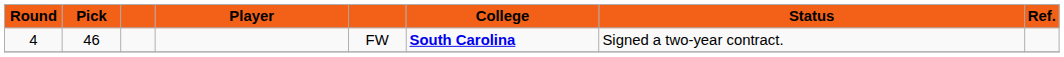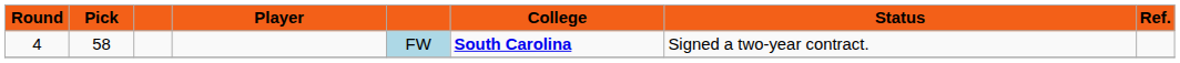 <table class="wikitable sortable" style="text-align:left;">
 <tr>
 <th style="background:#f36018; color:#000; width:55px;">Round</th>
 <th style="background:#f36018; color:#000; width:55px;">Pick</th>
 <th style="background:#f36018; color:#000; width:30px;"></th>
 <th style="background:#f36018; color:#000; width:200px;">Player</th>
 <th style="background:#f36018; color:#000; width:55px;"></th>
 <th style="background:#f36018; color:#000; width:200px;">College</th>
 <th style="background:#f36018; color:#000; width:450px;">Status</th>
 <th style="background:#f36018; color:#000; width:30px;">Ref.</th>
 </tr>
 <tr>
 <td align="center">4</td>
-<td align="center">46</td>
+<td align="center">58</td>
 <td></td>
 <td></td>
-<td align="center">FW</td>
+<td align="center" style="background: lightblue;">FW</td>
 <td><strong><a href='#'>South Carolina</a></strong></td>
 <td>Signed a two-year contract.</td>
 <td></td>
 </tr>
 <tr>
 </tr>
 </table>
